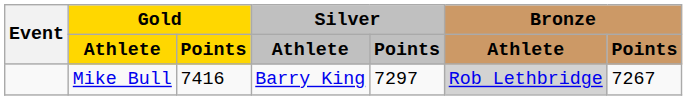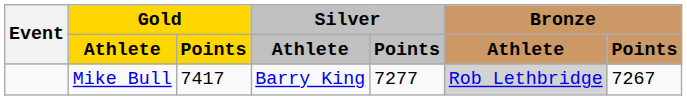 <table class="wikitable">
 <tr>
 <th scope="col" rowspan=2>Event</th>
 <th scope="colgroup" colspan=2 style="background-color: gold;">Gold</th>
 <th scope="colgroup" colspan=2 style="background-color: silver;">Silver</th>
 <th scope="colgroup" colspan=2 style="background-color: #cc9966;">Bronze</th>
 </tr>
 <tr>
 <th scope="col" style="background-color:gold;">Athlete</th>
 <th scope="col" style="background-color:gold;">Points</th>
 <th scope="col" style="background-color:silver;">Athlete</th>
 <th scope="col" style="background-color:silver;">Points</th>
 <th scope="col" style="background-color:#cc9966;">Athlete</th>
 <th scope="col" style="background-color:#cc9966;">Points</th>
 </tr>
 <tr>
 <td></td>
 <td> <a href='#'>Mike Bull</a></td>
-<td>7416</td>
+<td>7417</td>
 <td> <a href='#'>Barry King</a></td>
-<td>7297</td>
+<td>7277</td>
 <td style="background: lightgrey;"> <a href='#'>Rob Lethbridge</a></td>
 <td>7267</td>
 </tr>
 </table>
